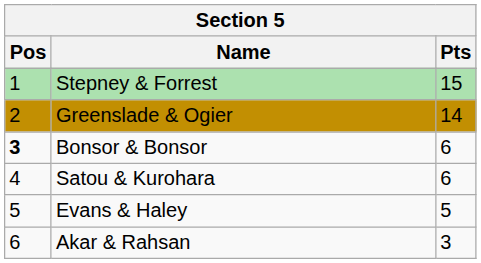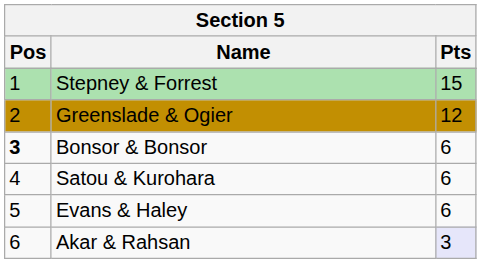 <table class="wikitable">
 <tr>
 <th colspan="6">Section 5</th>
 </tr>
 <tr>
 <th width=30>Pos</th>
 <th width=300>Name</th>
 <th width=20>Pts</th>
 </tr>
 <tr>
 </tr>
 <tr style="background:#ACE1AF;">
 <td>1</td>
 <td> Stepney & Forrest</td>
 <td>15</td>
 </tr>
 <tr style="background:#c28f02;">
 <td>2</td>
 <td> Greenslade & Ogier</td>
-<td>14</td>
+<td>12</td>
 </tr>
 <tr>
 <td><strong>3</strong></td>
 <td> Bonsor & Bonsor</td>
 <td>6</td>
 </tr>
 <tr>
 <td>4</td>
 <td> Satou & Kurohara</td>
 <td>6</td>
 </tr>
 <tr>
 <td>5</td>
 <td> Evans & Haley</td>
-<td>5</td>
+<td>6</td>
 </tr>
 <tr>
 <td>6</td>
 <td> Akar & Rahsan</td>
-<td>3</td>
+<td style="background: lavender;">3</td>
 </tr>
 </table>
